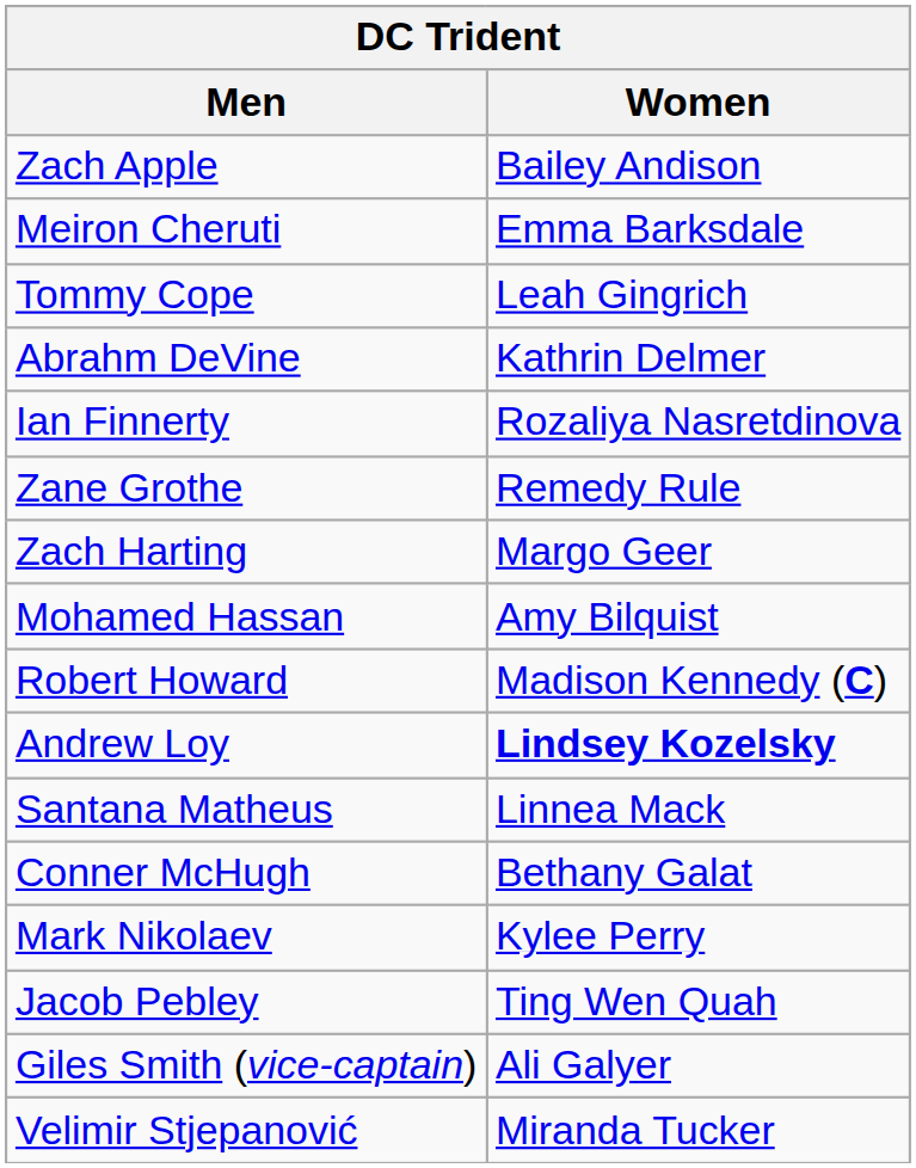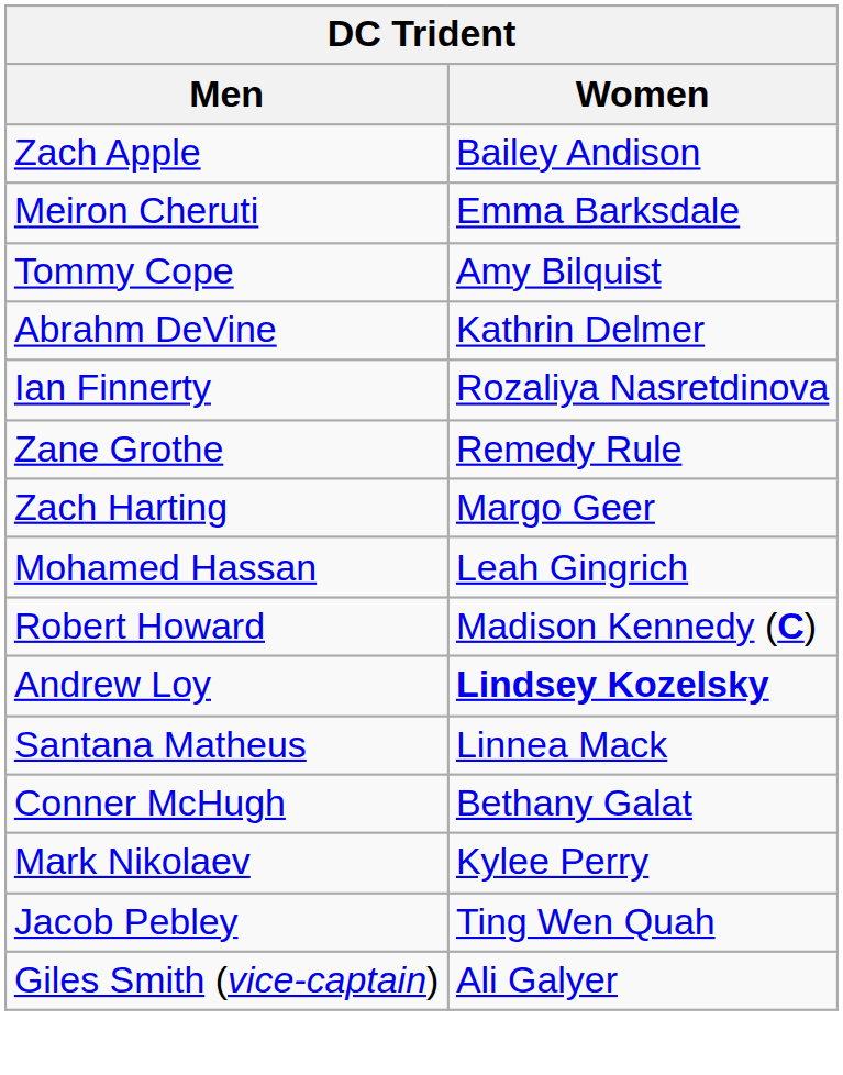 <table class="wikitable">
 <tr>
 <th colspan="2"> DC Trident</th>
 </tr>
 <tr>
 <th>Men</th>
 <th>Women</th>
 </tr>
 <tr>
 <td> <a href='#'>Zach Apple</a></td>
 <td> <a href='#'>Bailey Andison</a></td>
 </tr>
 <tr>
 <td> <a href='#'>Meiron Cheruti</a></td>
 <td> <a href='#'>Emma Barksdale</a></td>
 </tr>
 <tr>
 <td> <a href='#'>Tommy Cope</a></td>
-<td> <a href='#'>Leah Gingrich</a></td>
+<td> <a href='#'>Amy Bilquist</a></td>
 </tr>
 <tr>
 <td> <a href='#'>Abrahm DeVine</a></td>
 <td> <a href='#'>Kathrin Delmer</a></td>
 </tr>
 <tr>
 <td> <a href='#'>Ian Finnerty</a></td>
 <td> <a href='#'>Rozaliya Nasretdinova</a></td>
 </tr>
 <tr>
 <td> <a href='#'>Zane Grothe</a></td>
 <td> <a href='#'>Remedy Rule</a></td>
 </tr>
 <tr>
 <td> <a href='#'>Zach Harting</a></td>
 <td> <a href='#'>Margo Geer</a></td>
 </tr>
 <tr>
 <td> <a href='#'>Mohamed Hassan</a></td>
-<td> <a href='#'>Amy Bilquist</a></td>
+<td> <a href='#'>Leah Gingrich</a></td>
 </tr>
 <tr>
 <td> <a href='#'>Robert Howard</a></td>
 <td> <a href='#'>Madison Kennedy</a> (<strong><a href='#'>C</a></strong>)</td>
 </tr>
 <tr>
 <td> <a href='#'>Andrew Loy</a></td>
 <td><strong> <a href='#'>Lindsey Kozelsky</a></strong></td>
 </tr>
 <tr>
 <td> <a href='#'>Santana Matheus</a></td>
 <td> <a href='#'>Linnea Mack</a></td>
 </tr>
 <tr>
 <td> <a href='#'>Conner McHugh</a></td>
 <td> <a href='#'>Bethany Galat</a></td>
 </tr>
 <tr>
 <td> <a href='#'>Mark Nikolaev</a></td>
 <td> <a href='#'>Kylee Perry</a></td>
 </tr>
 <tr>
 <td> <a href='#'>Jacob Pebley</a></td>
 <td> <a href='#'>Ting Wen Quah</a></td>
 </tr>
 <tr>
 <td> <a href='#'>Giles Smith</a> (<em><a href='#'>vice-captain</a></em>)</td>
 <td> <a href='#'>Ali Galyer</a></td>
 </tr>
-<tr>
-<td> <a href='#'>Velimir Stjepanović</a></td>
-<td> <a href='#'>Miranda Tucker</a></td>
-</tr>
 </table>
